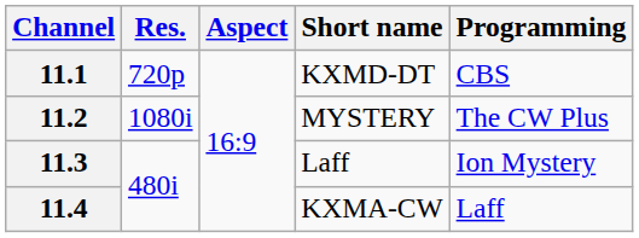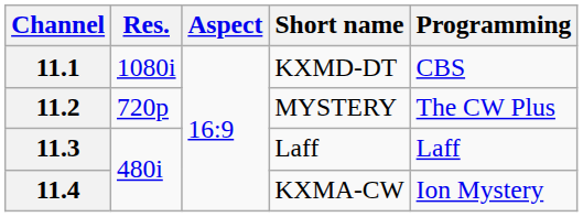 <table class="wikitable">
 <tr>
 <th scope = "col"><a href='#'>Channel</a></th>
 <th scope = "col"><a href='#'>Res.</a></th>
 <th scope = "col"><a href='#'>Aspect</a></th>
 <th scope = "col">Short name</th>
 <th scope = "col">Programming</th>
 </tr>
 <tr>
 <th scope = "row">11.1</th>
-<td><a href='#'>720p</a></td>
+<td><a href='#'>1080i</a></td>
 <td rowspan=4><a href='#'>16:9</a></td>
 <td>KXMD-DT</td>
 <td><a href='#'>CBS</a></td>
 </tr>
 <tr>
 <th scope = "row">11.2</th>
-<td><a href='#'>1080i</a></td>
+<td><a href='#'>720p</a></td>
 <td>MYSTERY</td>
 <td><a href='#'>The CW Plus</a></td>
 </tr>
 <tr>
 <th scope = "row">11.3</th>
 <td rowspan=2><a href='#'>480i</a></td>
 <td>Laff</td>
-<td><a href='#'>Ion Mystery</a></td>
+<td><a href='#'>Laff</a></td>
 </tr>
 <tr>
 <th scope = "row">11.4</th>
 <td>KXMA-CW</td>
-<td><a href='#'>Laff</a></td>
+<td><a href='#'>Ion Mystery</a></td>
 </tr>
 </table>
